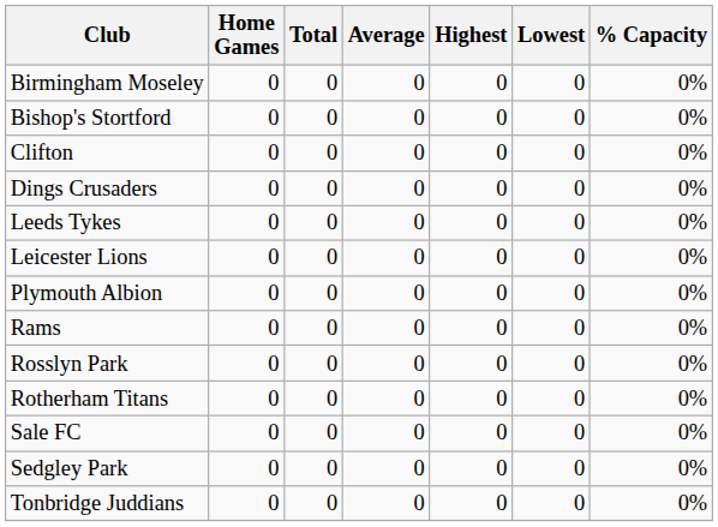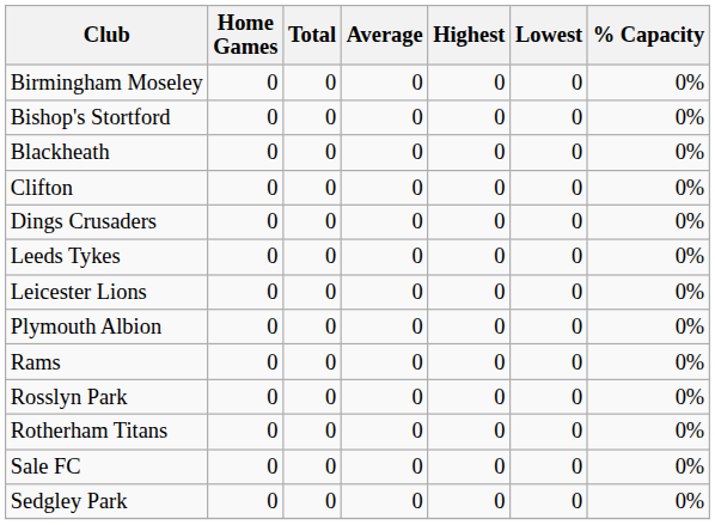 <table class="wikitable sortable" style="text-align:right">
 <tr>
 <th>Club</th>
 <th>Home<br>Games</th>
 <th>Total</th>
 <th>Average</th>
 <th>Highest</th>
 <th>Lowest</th>
 <th>% Capacity</th>
 </tr>
 <tr>
 <td style="text-align:left">Birmingham Moseley</td>
 <td>0</td>
 <td>0</td>
 <td>0</td>
 <td>0</td>
 <td>0</td>
 <td>0%</td>
 </tr>
 <tr>
 <td style="text-align:left">Bishop's Stortford</td>
+<td>0</td>
+<td>0</td>
+<td>0</td>
+<td>0</td>
+<td>0</td>
+<td>0%</td>
+</tr>
+<tr>
+<td style="text-align:left">Blackheath</td>
 <td>0</td>
 <td>0</td>
 <td>0</td>
 <td>0</td>
 <td>0</td>
 <td>0%</td>
 </tr>
 <tr>
 <td style="text-align:left">Clifton</td>
 <td>0</td>
 <td>0</td>
 <td>0</td>
 <td>0</td>
 <td>0</td>
 <td>0%</td>
 </tr>
 <tr>
 <td style="text-align:left">Dings Crusaders</td>
 <td>0</td>
 <td>0</td>
 <td>0</td>
 <td>0</td>
 <td>0</td>
 <td>0%</td>
 </tr>
 <tr>
 <td style="text-align:left">Leeds Tykes</td>
 <td>0</td>
 <td>0</td>
 <td>0</td>
 <td>0</td>
 <td>0</td>
 <td>0%</td>
 </tr>
 <tr>
 <td style="text-align:left">Leicester Lions</td>
 <td>0</td>
 <td>0</td>
 <td>0</td>
 <td>0</td>
 <td>0</td>
 <td>0%</td>
 </tr>
 <tr>
 <td style="text-align:left">Plymouth Albion</td>
 <td>0</td>
 <td>0</td>
 <td>0</td>
 <td>0</td>
 <td>0</td>
 <td>0%</td>
 </tr>
 <tr>
 <td style="text-align:left">Rams</td>
 <td>0</td>
 <td>0</td>
 <td>0</td>
 <td>0</td>
 <td>0</td>
 <td>0%</td>
 </tr>
 <tr>
 <td style="text-align:left">Rosslyn Park</td>
 <td>0</td>
 <td>0</td>
 <td>0</td>
 <td>0</td>
 <td>0</td>
 <td>0%</td>
 </tr>
 <tr>
 <td style="text-align:left">Rotherham Titans</td>
 <td>0</td>
 <td>0</td>
 <td>0</td>
 <td>0</td>
 <td>0</td>
 <td>0%</td>
 </tr>
 <tr>
 <td style="text-align:left">Sale FC</td>
 <td>0</td>
 <td>0</td>
 <td>0</td>
 <td>0</td>
 <td>0</td>
 <td>0%</td>
 </tr>
 <tr>
 <td style="text-align:left">Sedgley Park</td>
 <td>0</td>
 <td>0</td>
 <td>0</td>
 <td>0</td>
 <td>0</td>
 <td>0%</td>
 </tr>
 <tr>
-<td style="text-align:left">Tonbridge Juddians</td>
-<td>0</td>
-<td>0</td>
-<td>0</td>
-<td>0</td>
-<td>0</td>
-<td>0%</td>
-</tr>
-<tr>
 </tr>
 </table>
